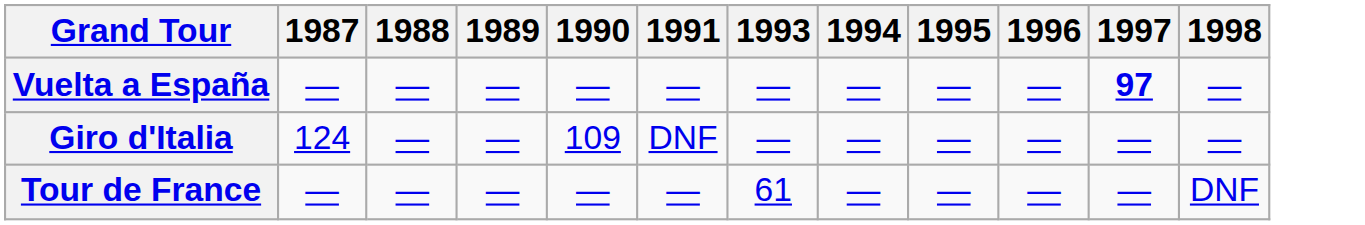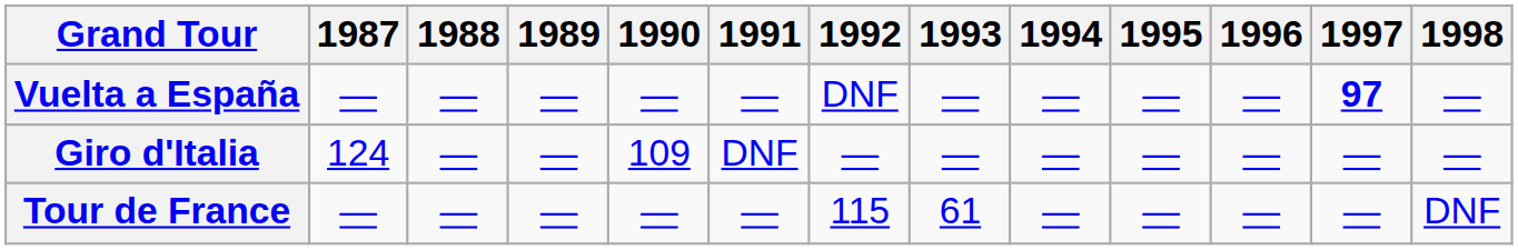 <table class="wikitable plainrowheaders">
 <tr>
 <th scope="col"><a href='#'>Grand Tour</a></th>
 <th scope="col">1987</th>
 <th scope="col">1988</th>
 <th scope="col">1989</th>
 <th scope="col">1990</th>
 <th scope="col">1991</th>
+<th scope="col">1992</th>
 <th scope="col">1993</th>
 <th scope="col">1994</th>
 <th scope="col">1995</th>
 <th scope="col">1996</th>
 <th scope="col">1997</th>
 <th scope="col">1998</th>
 </tr>
 <tr style="text-align:center;">
 <th scope="row"> <a href='#'>Vuelta a España</a></th>
 <td><a href='#'>—</a></td>
 <td><a href='#'>—</a></td>
 <td><a href='#'>—</a></td>
 <td><a href='#'>—</a></td>
 <td><a href='#'>—</a></td>
+<td><a href='#'>DNF</a></td>
 <td><a href='#'>—</a></td>
 <td><a href='#'>—</a></td>
 <td><a href='#'>—</a></td>
 <td><a href='#'>—</a></td>
 <td><strong><a href='#'>97</a></strong></td>
 <td><a href='#'>—</a></td>
 </tr>
 <tr style="text-align:center;">
 <th scope="row"> <a href='#'>Giro d'Italia</a></th>
 <td><a href='#'>124</a></td>
 <td><a href='#'>—</a></td>
 <td><a href='#'>—</a></td>
 <td><a href='#'>109</a></td>
 <td><a href='#'>DNF</a></td>
 <td><a href='#'>—</a></td>
 <td><a href='#'>—</a></td>
 <td><a href='#'>—</a></td>
 <td><a href='#'>—</a></td>
 <td><a href='#'>—</a></td>
 <td><a href='#'>—</a></td>
+<td><a href='#'>—</a></td>
 </tr>
 <tr style="text-align:center;">
 <th scope="row"> <a href='#'>Tour de France</a></th>
 <td><a href='#'>—</a></td>
 <td><a href='#'>—</a></td>
 <td><a href='#'>—</a></td>
 <td><a href='#'>—</a></td>
 <td><a href='#'>—</a></td>
+<td><a href='#'>115</a></td>
 <td><a href='#'>61</a></td>
 <td><a href='#'>—</a></td>
 <td><a href='#'>—</a></td>
 <td><a href='#'>—</a></td>
 <td><a href='#'>—</a></td>
 <td><a href='#'>DNF</a></td>
 </tr>
 </table>
